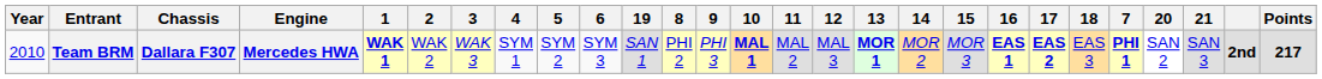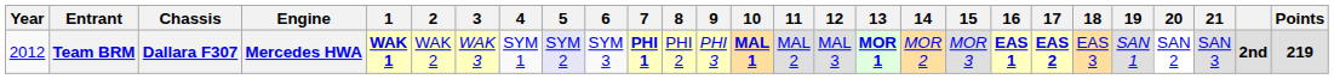 <table class="wikitable" style="text-align:center; font-size:85%">
 <tr>
 <th>Year</th>
 <th>Entrant</th>
 <th>Chassis</th>
 <th>Engine</th>
 <th>1</th>
 <th>2</th>
 <th>3</th>
 <th>4</th>
 <th>5</th>
 <th>6</th>
-<th>19</th>
+<th>7</th>
 <th>8</th>
 <th>9</th>
 <th>10</th>
 <th>11</th>
 <th>12</th>
 <th>13</th>
 <th>14</th>
 <th>15</th>
 <th>16</th>
 <th>17</th>
 <th>18</th>
-<th>7</th>
+<th>19</th>
 <th>20</th>
 <th>21</th>
 <th></th>
 <th>Points</th>
 </tr>
 <tr>
-<td><a href='#'>2010</a></td>
+<td><a href='#'>2012</a></td>
 <th nowrap><a href='#'>Team BRM</a></th>
 <th nowrap><a href='#'>Dallara F307</a></th>
 <th nowrap><a href='#'>Mercedes HWA</a></th>
 <td style="background:#ffffbf;"><strong><a href='#'>WAK<br>1</a></strong><br></td>
 <td style="background:#ffffbf;"><a href='#'>WAK<br>2</a><br></td>
 <td style="background:#ffffbf;"><em><a href='#'>WAK<br>3</a></em><br></td>
 <td><a href='#'>SYM<br>1</a></td>
-<td><a href='#'>SYM<br>2</a></td>
+<td style="background: lavender;"><a href='#'>SYM<br>2</a></td>
 <td><a href='#'>SYM<br>3</a></td>
-<td style="background:#dfdfdf;"><em><a href='#'>SAN<br>1</a></em><br></td>
+<td style="background:#ffffbf;"><strong><a href='#'>PHI<br>1</a></strong><br></td>
 <td style="background:#ffffbf;"><a href='#'>PHI<br>2</a><br></td>
 <td style="background:#ffffbf;"><em><a href='#'>PHI<br>3</a></em><br></td>
 <td style="background:#ffdf9f;"><strong><a href='#'>MAL<br>1</a></strong><br></td>
 <td style="background:#dfdfdf;"><a href='#'>MAL<br>2</a><br></td>
 <td style="background:#dfdfdf;"><a href='#'>MAL<br>3</a><br></td>
 <td style="background:#dfffdf;"><strong><a href='#'>MOR<br>1</a></strong><br></td>
 <td style="background:#ffdf9f;"><em><a href='#'>MOR<br>2</a></em><br></td>
 <td style="background:#dfdfdf;"><em><a href='#'>MOR<br>3</a></em><br></td>
 <td style="background:#ffffbf;"><strong><a href='#'>EAS<br>1</a></strong><br></td>
 <td style="background:#ffffbf;"><strong><a href='#'>EAS<br>2</a><br></strong></td>
 <td style="background:#ffdf9f;"><a href='#'>EAS<br>3</a><br></td>
-<td style="background:#ffffbf;"><strong><a href='#'>PHI<br>1</a></strong><br></td>
+<td style="background:#dfdfdf;"><em><a href='#'>SAN<br>1</a></em><br></td>
 <td style="background:#ffffff;"><a href='#'>SAN<br>2</a><br></td>
 <td style="background:#dfdfdf;"><a href='#'>SAN<br>3</a><br></td>
 <th style="background:#dfdfdf;">2nd</th>
-<th style="background:#dfdfdf;">217</th>
+<th style="background:#dfdfdf;">219</th>
 </tr>
 </table>
